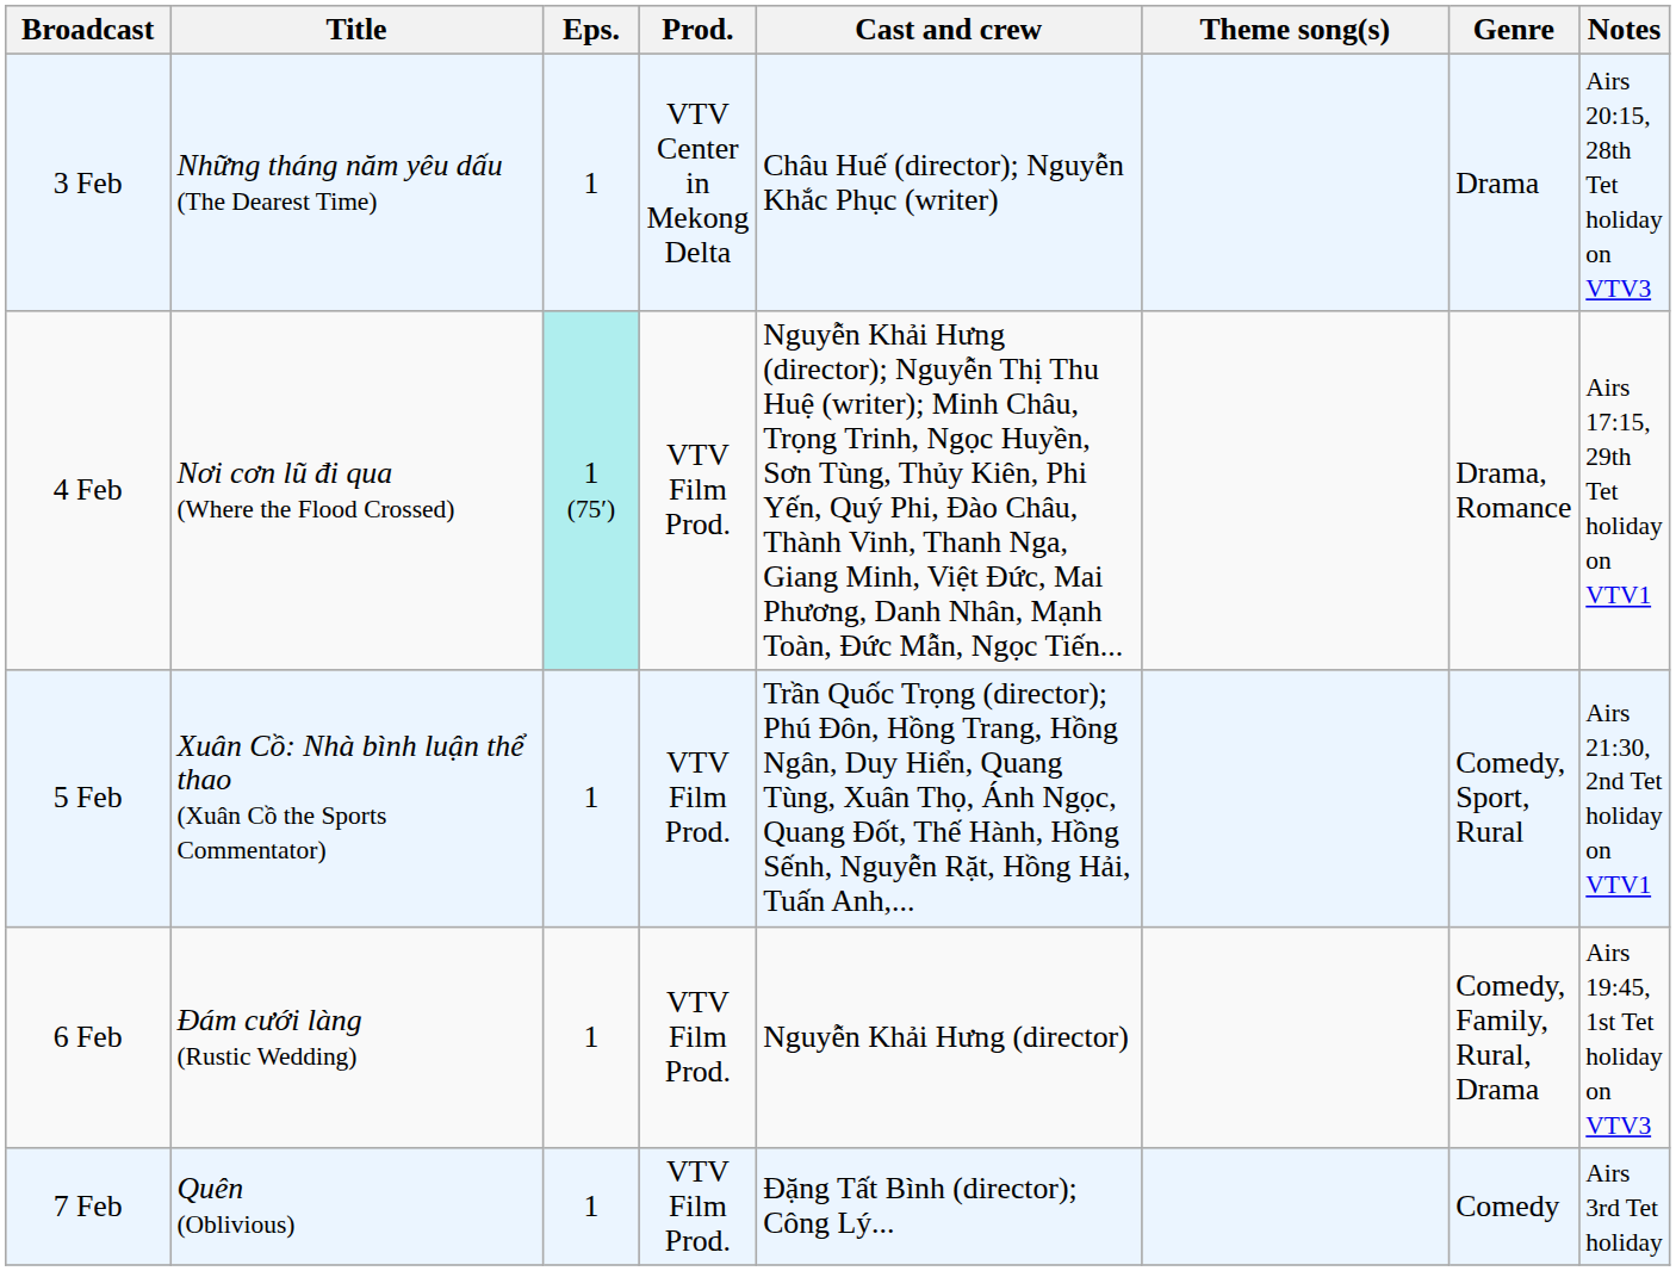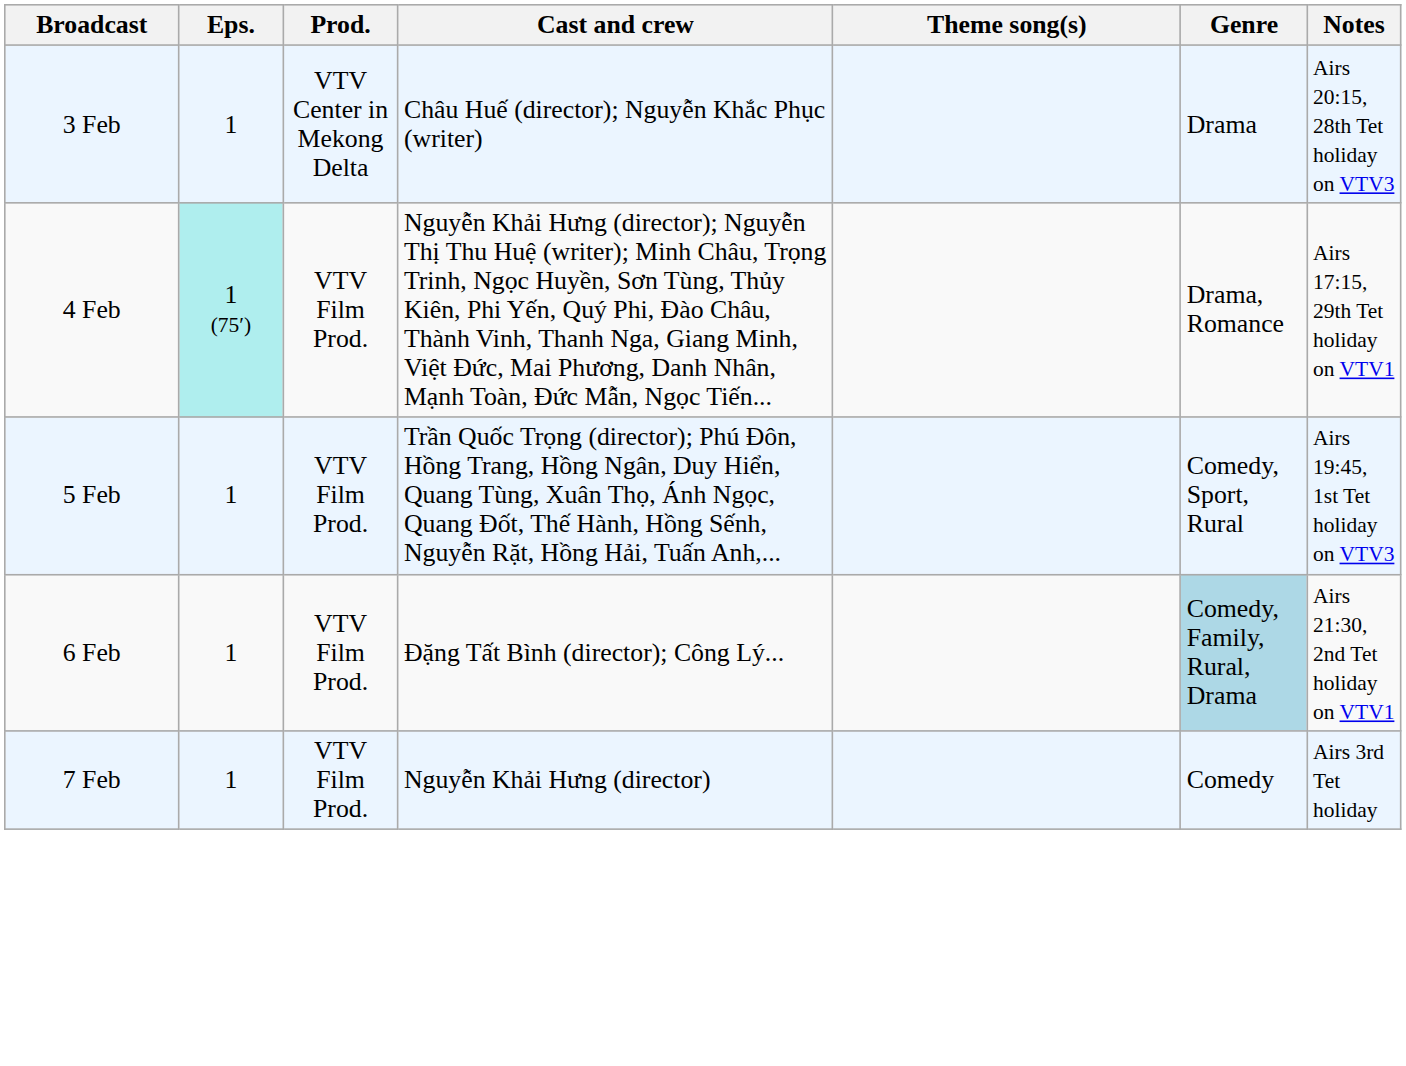 <table class="wikitable sortable">
 <tr>
 <th style="width:10%;">Broadcast</th>
-<th style="width:24%;">Title</th>
 <th style="width:6%;">Eps.</th>
 <th style="width:5%;">Prod.</th>
 <th style="width:25%;">Cast and crew</th>
 <th style="width:20%;">Theme song(s)</th>
 <th style="width:5%;">Genre</th>
 <th style="width:5%;">Notes</th>
 </tr>
 <tr ---- bgcolor="#ebf5ff">
 <td style="text-align:center;">3 Feb <br></td>
-<td><em>Những tháng năm yêu dấu</em> <br><small>(The Dearest Time)</small></td>
 <td style="text-align:center;">1</td>
 <td style="text-align:center;">VTV Center in Mekong Delta</td>
 <td>Châu Huế (director); Nguyễn Khắc Phục (writer)</td>
 <td></td>
 <td>Drama</td>
 <td><small>Airs 20:15, 28th Tet holiday on <a href='#'>VTV3</a></small></td>
 </tr>
 <tr>
 <td style="text-align:center;">4 Feb <br></td>
-<td><em>Nơi cơn lũ đi qua</em> <br><small>(Where the Flood Crossed)</small></td>
 <td style="background: paleturquoise; text-align:center;">1<br><small>(75′)</small></td>
 <td style="text-align:center;">VTV Film Prod.</td>
 <td>Nguyễn Khải Hưng (director); Nguyễn Thị Thu Huệ (writer); Minh Châu, Trọng Trinh, Ngọc Huyền, Sơn Tùng, Thủy Kiên, Phi Yến, Quý Phi, Đào Châu, Thành Vinh, Thanh Nga, Giang Minh, Việt Đức, Mai Phương, Danh Nhân, Mạnh Toàn, Đức Mẫn, Ngọc Tiến...</td>
 <td></td>
 <td>Drama, Romance</td>
 <td><small>Airs 17:15, 29th Tet holiday on <a href='#'>VTV1</a></small></td>
 </tr>
 <tr ---- bgcolor="#ebf5ff">
 <td style="text-align:center;">5 Feb <br></td>
-<td><em>Xuân Cồ: Nhà bình luận thể thao</em> <br><small>(Xuân Cồ the Sports Commentator)</small></td>
 <td style="text-align:center;">1</td>
 <td style="text-align:center;">VTV Film Prod.</td>
 <td>Trần Quốc Trọng (director); Phú Đôn, Hồng Trang, Hồng Ngân, Duy Hiển, Quang Tùng, Xuân Thọ, Ánh Ngọc, Quang Đốt, Thế Hành, Hồng Sếnh, Nguyễn Rặt, Hồng Hải, Tuấn Anh,...</td>
 <td></td>
 <td>Comedy, Sport, Rural</td>
-<td><small>Airs 21:30, 2nd Tet holiday on <a href='#'>VTV1</a></small></td>
+<td><small>Airs 19:45, 1st Tet holiday on <a href='#'>VTV3</a></small></td>
 </tr>
 <tr>
 <td style="text-align:center;">6 Feb<br></td>
-<td><em>Đám cưới làng</em> <br><small>(Rustic Wedding)</small></td>
+<td style="text-align:center;">1</td>
+<td style="text-align:center;">VTV Film Prod.</td>
+<td>Đặng Tất Bình (director); Công Lý...</td>
+<td></td>
+<td style="background: lightblue;">Comedy, Family, Rural, Drama</td>
+<td><small>Airs 21:30, 2nd Tet holiday on <a href='#'>VTV1</a></small></td>
+</tr>
+<tr ---- bgcolor="#ebf5ff">
+<td style="text-align:center;">7 Feb <br></td>
 <td style="text-align:center;">1</td>
 <td style="text-align:center;">VTV Film Prod.</td>
 <td>Nguyễn Khải Hưng (director)</td>
-<td></td>
-<td>Comedy, Family, Rural, Drama</td>
-<td><small>Airs 19:45, 1st Tet holiday on <a href='#'>VTV3</a></small></td>
-</tr>
-<tr ---- bgcolor="#ebf5ff">
-<td style="text-align:center;">7 Feb <br></td>
-<td><em>Quên</em> <br><small>(Oblivious)</small></td>
-<td style="text-align:center;">1</td>
-<td style="text-align:center;">VTV Film Prod.</td>
-<td>Đặng Tất Bình (director); Công Lý...</td>
 <td></td>
 <td>Comedy</td>
 <td><small>Airs 3rd Tet holiday</small></td>
 </tr>
 </table>
